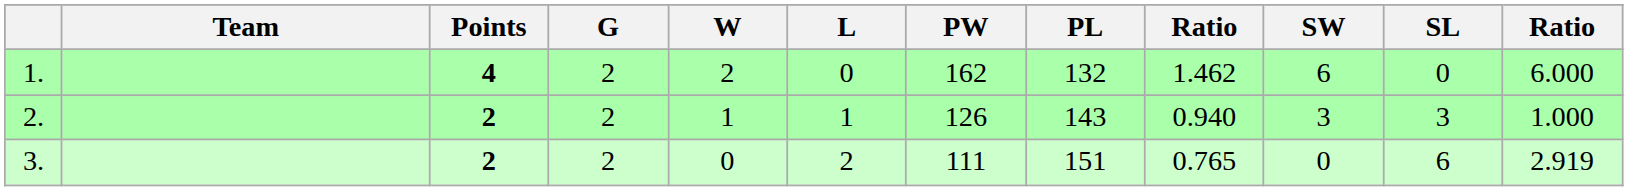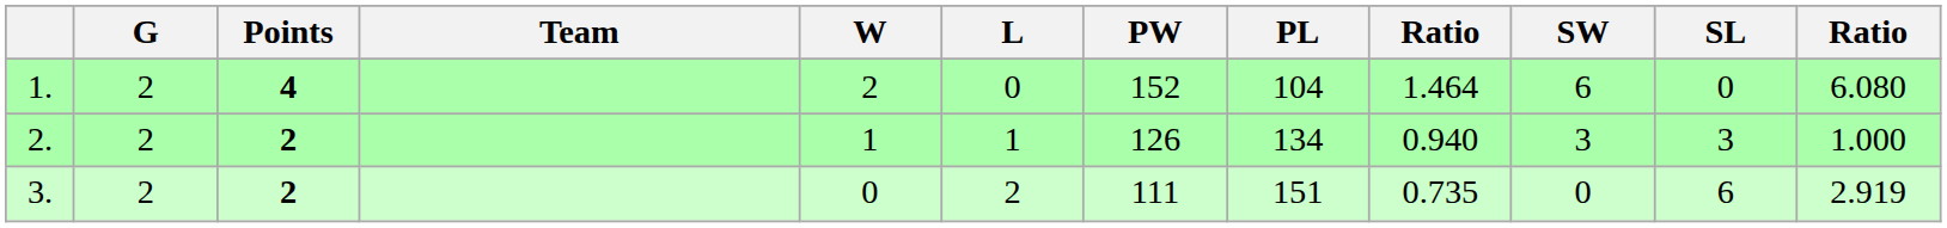 <table class=wikitable style="text-align:center">
 <tr bgcolor="#DCDCDC">
 <th width="25"></th>
+<th width="60">G</th>
+<th width="60">Points</th>
 <th width="200">Team</th>
-<th width="60">Points</th>
-<th width="60">G</th>
 <th width="60">W</th>
 <th width="60">L</th>
 <th width="60">PW</th>
 <th width="60">PL</th>
 <th width="60">Ratio</th>
 <th width="60">SW</th>
 <th width="60">SL</th>
 <th width="60">Ratio</th>
 </tr>
 <tr bgcolor=#AAFFAA>
 <td>1.</td>
+<td>2</td>
+<td><strong>4</strong></td>
 <td align=left></td>
-<td><strong>4</strong></td>
-<td>2</td>
 <td>2</td>
 <td>0</td>
-<td>162</td>
-<td>132</td>
-<td>1.462</td>
+<td>152</td>
+<td>104</td>
+<td>1.464</td>
 <td>6</td>
 <td>0</td>
-<td>6.000</td>
+<td>6.080</td>
 </tr>
 <tr bgcolor=#AAFFAA>
 <td>2.</td>
+<td>2</td>
+<td><strong>2</strong></td>
 <td align=left></td>
-<td><strong>2</strong></td>
-<td>2</td>
 <td>1</td>
 <td>1</td>
 <td>126</td>
-<td>143</td>
+<td>134</td>
 <td>0.940</td>
 <td>3</td>
 <td>3</td>
 <td>1.000</td>
 </tr>
 <tr bgcolor=#CCFFCC>
 <td>3.</td>
+<td>2</td>
+<td><strong>2</strong></td>
 <td align=left></td>
-<td><strong>2</strong></td>
-<td>2</td>
 <td>0</td>
 <td>2</td>
 <td>111</td>
 <td>151</td>
-<td>0.765</td>
+<td>0.735</td>
 <td>0</td>
 <td>6</td>
 <td>2.919</td>
 </tr>
 </table>
